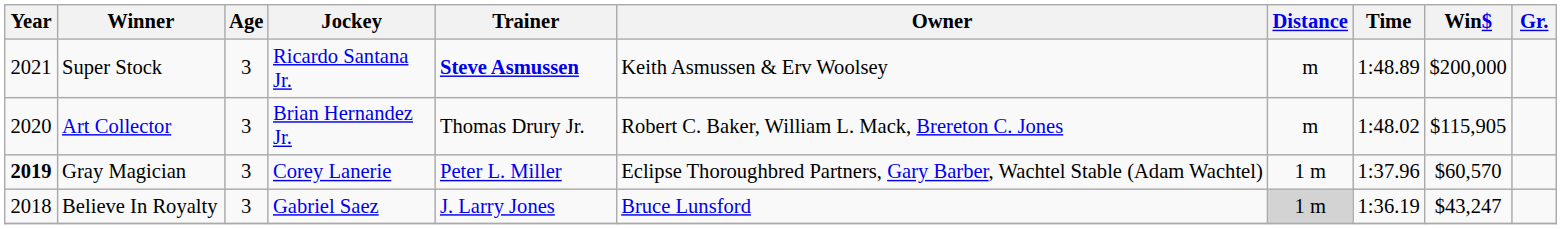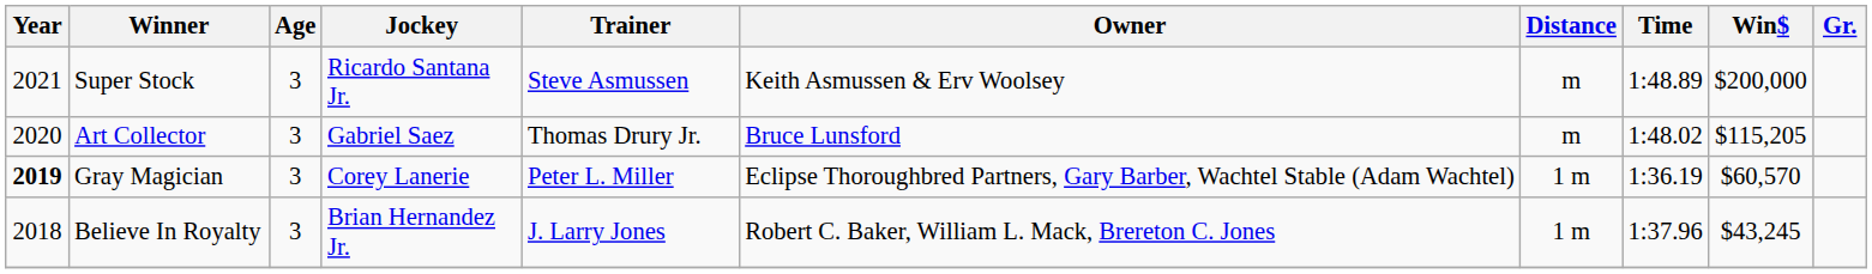 <table class="wikitable sortable" style="font-size:90%">
 <tr>
 <th style="width:30px">Year<br></th>
 <th style="width:110px">Winner<br></th>
 <th style="width:20px">Age<br></th>
 <th style="width:110px">Jockey<br></th>
 <th style="width:120px">Trainer<br></th>
 <th>Owner<br></th>
 <th style="width:25px"><a href='#'>Distance</a></th>
 <th style="width:25px">Time<br></th>
 <th style="width:25px">Win<a href='#'>$</a><br></th>
 <th style="width:25px"><a href='#'>Gr.</a></th>
 </tr>
 <tr>
 <td align=center>2021</td>
 <td>Super Stock</td>
 <td align=center>3</td>
 <td><a href='#'>Ricardo Santana Jr.</a></td>
-<td><strong><a href='#'>Steve Asmussen</a></strong></td>
+<td><a href='#'>Steve Asmussen</a></td>
 <td>Keith Asmussen & Erv Woolsey</td>
 <td align=center> m</td>
 <td align=center>1:48.89</td>
 <td align=center>$200,000</td>
 <td></td>
 </tr>
 <tr>
 <td align=center>2020</td>
 <td><a href='#'>Art Collector</a></td>
 <td align=center>3</td>
-<td><a href='#'>Brian Hernandez Jr.</a></td>
+<td><a href='#'>Gabriel Saez</a></td>
 <td>Thomas Drury Jr.</td>
-<td>Robert C. Baker, William L. Mack, <a href='#'>Brereton C. Jones</a></td>
+<td><a href='#'>Bruce Lunsford</a></td>
 <td align=center> m</td>
 <td align=center>1:48.02</td>
-<td align=center>$115,905</td>
+<td align=center>$115,205</td>
 <td></td>
 </tr>
 <tr>
 <td align=center><strong>2019</strong></td>
 <td>Gray Magician</td>
 <td align=center>3</td>
 <td><a href='#'>Corey Lanerie</a></td>
 <td><a href='#'>Peter L. Miller</a></td>
 <td>Eclipse Thoroughbred Partners, <a href='#'>Gary Barber</a>, Wachtel Stable (Adam Wachtel)</td>
 <td align=center>1 m</td>
-<td align=center>1:37.96</td>
+<td align=center>1:36.19</td>
 <td align=center>$60,570</td>
 <td></td>
 </tr>
 <tr>
 <td align=center>2018</td>
 <td>Believe In Royalty</td>
 <td align=center>3</td>
-<td><a href='#'>Gabriel Saez</a></td>
+<td><a href='#'>Brian Hernandez Jr.</a></td>
 <td><a href='#'>J. Larry Jones</a></td>
-<td><a href='#'>Bruce Lunsford</a></td>
-<td align=center style="background: lightgrey;">1 m</td>
-<td align=center>1:36.19</td>
-<td align=center>$43,247</td>
+<td>Robert C. Baker, William L. Mack, <a href='#'>Brereton C. Jones</a></td>
+<td align=center>1 m</td>
+<td align=center>1:37.96</td>
+<td align=center>$43,245</td>
 <td></td>
 </tr>
 <tr>
 </tr>
 </table>
